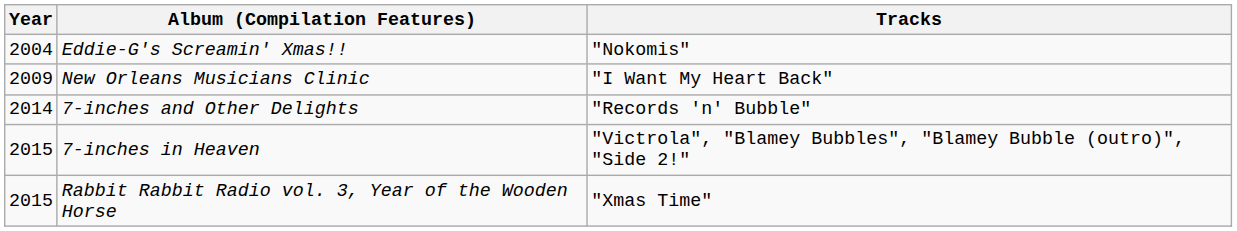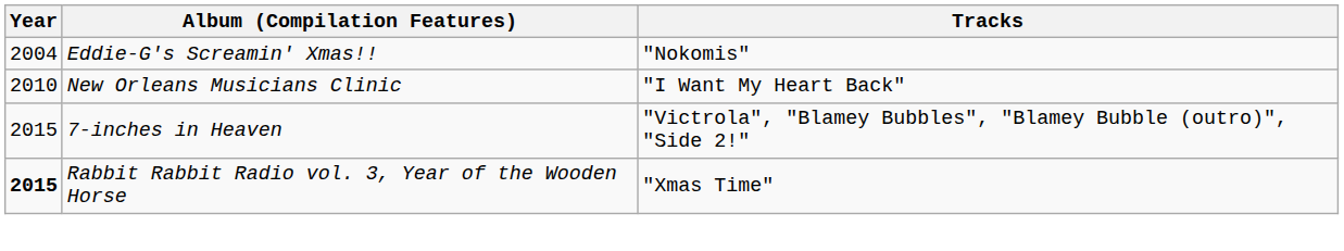 <table class="wikitable">
 <tr>
 <th>Year</th>
 <th>Album (Compilation Features)</th>
 <th>Tracks</th>
 </tr>
 <tr>
 <td>2004</td>
 <td><em>Eddie-G's Screamin' Xmas!!</em></td>
 <td>"Nokomis"</td>
 </tr>
 <tr>
-<td>2009</td>
+<td>2010</td>
 <td><em>New Orleans Musicians Clinic</em></td>
 <td>"I Want My Heart Back"</td>
-</tr>
-<tr>
-<td>2014</td>
-<td><em>7-inches and Other Delights</em></td>
-<td>"Records 'n' Bubble"</td>
 </tr>
 <tr>
 <td>2015</td>
 <td><em>7-inches in Heaven</em></td>
 <td>"Victrola",  "Blamey Bubbles", "Blamey Bubble (outro)", "Side 2!"</td>
 </tr>
 <tr>
-<td>2015</td>
+<td><strong>2015</strong></td>
 <td><em>Rabbit Rabbit Radio vol. 3, Year of the Wooden Horse</em></td>
 <td>"Xmas Time"</td>
 </tr>
 </table>
